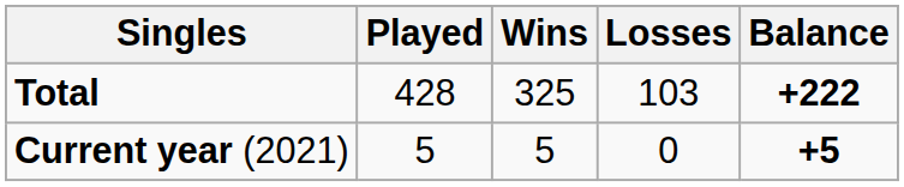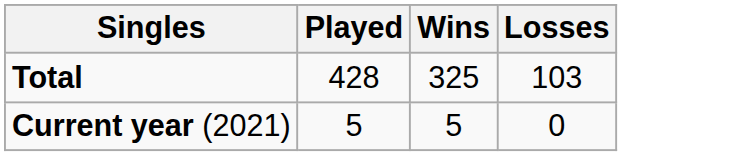 <table class="wikitable" style="text-align:center">
 <tr>
 <th>Singles</th>
 <th>Played</th>
 <th>Wins</th>
 <th>Losses</th>
-<th>Balance</th>
 </tr>
 <tr>
 <td align=left><strong>Total</strong></td>
 <td>428</td>
 <td>325</td>
 <td>103</td>
-<td><strong>+222</strong></td>
 </tr>
 <tr>
 <td align=left><strong>Current year</strong> (2021)</td>
 <td>5</td>
 <td>5</td>
 <td>0</td>
-<td><strong>+5</strong></td>
 </tr>
 </table>
